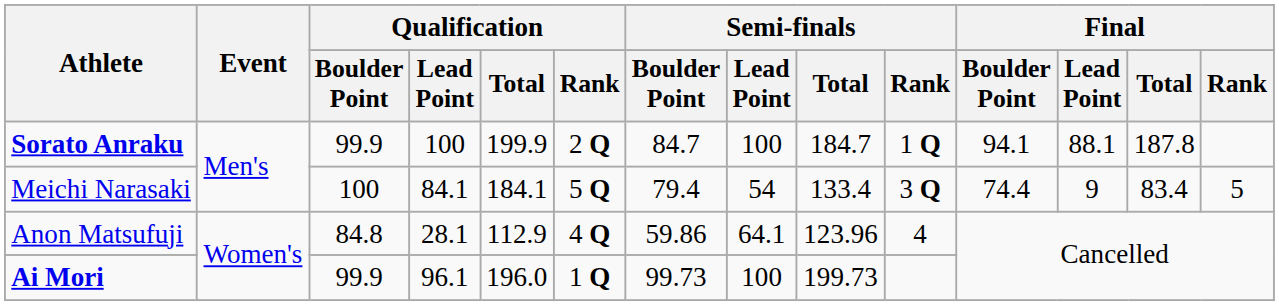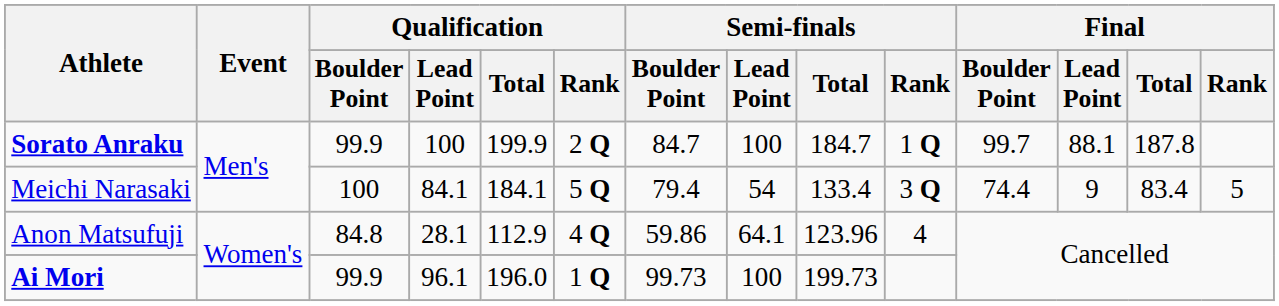 <table class=wikitable style="font-size:90%; text-align:center;">
 <tr>
 <th rowspan="2">Athlete</th>
 <th rowspan="2">Event</th>
 <th colspan=4>Qualification</th>
 <th colspan=4>Semi-finals</th>
 <th colspan=4>Final</th>
 </tr>
 <tr style="font-size:95%">
 <th>Boulder<br>Point</th>
 <th>Lead<br>Point</th>
 <th>Total</th>
 <th>Rank</th>
 <th>Boulder<br>Point</th>
 <th>Lead<br>Point</th>
 <th>Total</th>
 <th>Rank</th>
 <th>Boulder<br>Point</th>
 <th>Lead<br>Point</th>
 <th>Total</th>
 <th>Rank</th>
 </tr>
 <tr>
 <td align=left><strong><a href='#'>Sorato Anraku</a></strong></td>
 <td align=left rowspan=2><a href='#'>Men's</a></td>
 <td>99.9</td>
 <td>100</td>
 <td>199.9</td>
 <td>2 <strong>Q</strong></td>
 <td>84.7</td>
 <td>100</td>
 <td>184.7</td>
 <td>1 <strong>Q</strong></td>
-<td>94.1</td>
+<td>99.7</td>
 <td>88.1</td>
 <td>187.8</td>
 <td></td>
 </tr>
 <tr>
 <td align=left><a href='#'>Meichi Narasaki</a></td>
 <td>100</td>
 <td>84.1</td>
 <td>184.1</td>
 <td>5 <strong>Q</strong></td>
 <td>79.4</td>
 <td>54</td>
 <td>133.4</td>
 <td>3 <strong>Q</strong></td>
 <td>74.4</td>
 <td>9</td>
 <td>83.4</td>
 <td>5</td>
 </tr>
 <tr>
 <td align=left><a href='#'>Anon Matsufuji</a></td>
 <td align=left rowspan=2><a href='#'>Women's</a></td>
 <td>84.8</td>
 <td>28.1</td>
 <td>112.9</td>
 <td>4 <strong>Q</strong></td>
 <td>59.86</td>
 <td>64.1</td>
 <td>123.96</td>
 <td>4</td>
 <td colspan=4 rowspan=2>Cancelled</td>
 </tr>
 <tr>
 <td align=left><strong><a href='#'>Ai Mori</a></strong></td>
 <td>99.9</td>
 <td>96.1</td>
 <td>196.0</td>
 <td>1 <strong>Q</strong></td>
 <td>99.73</td>
 <td>100</td>
 <td>199.73</td>
 <td></td>
 </tr>
 </table>
